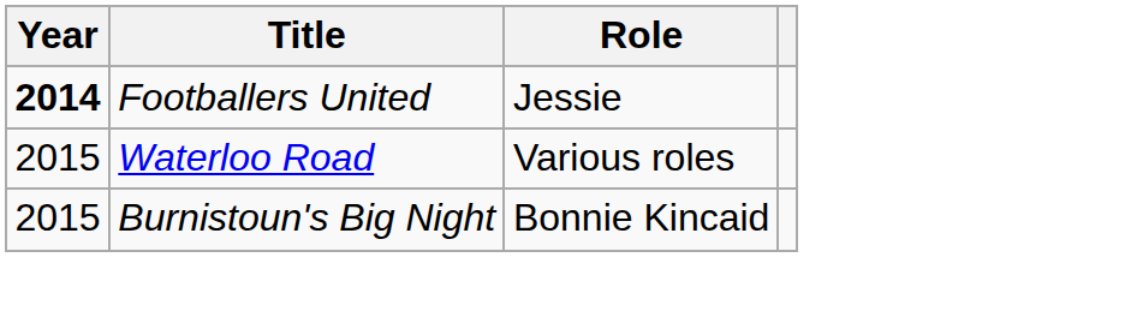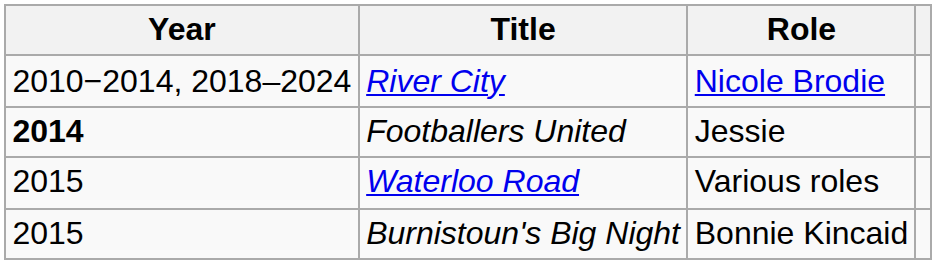 <table class="wikitable">
 <tr>
 <th>Year</th>
 <th>Title</th>
 <th>Role</th>
 <th></th>
+</tr>
+<tr>
+<td>2010−2014, 2018–2024</td>
+<td><em><a href='#'>River City</a></em></td>
+<td><a href='#'>Nicole Brodie</a></td>
+<td></td>
 </tr>
 <tr>
 <td><strong>2014</strong></td>
 <td><em>Footballers United</em></td>
 <td>Jessie</td>
 <td></td>
 </tr>
 <tr>
 <td>2015</td>
 <td><em><a href='#'>Waterloo Road</a></em></td>
 <td>Various roles</td>
 <td></td>
 </tr>
 <tr>
 <td>2015</td>
 <td><em>Burnistoun's Big Night</em></td>
 <td>Bonnie Kincaid</td>
 <td></td>
 </tr>
 </table>
